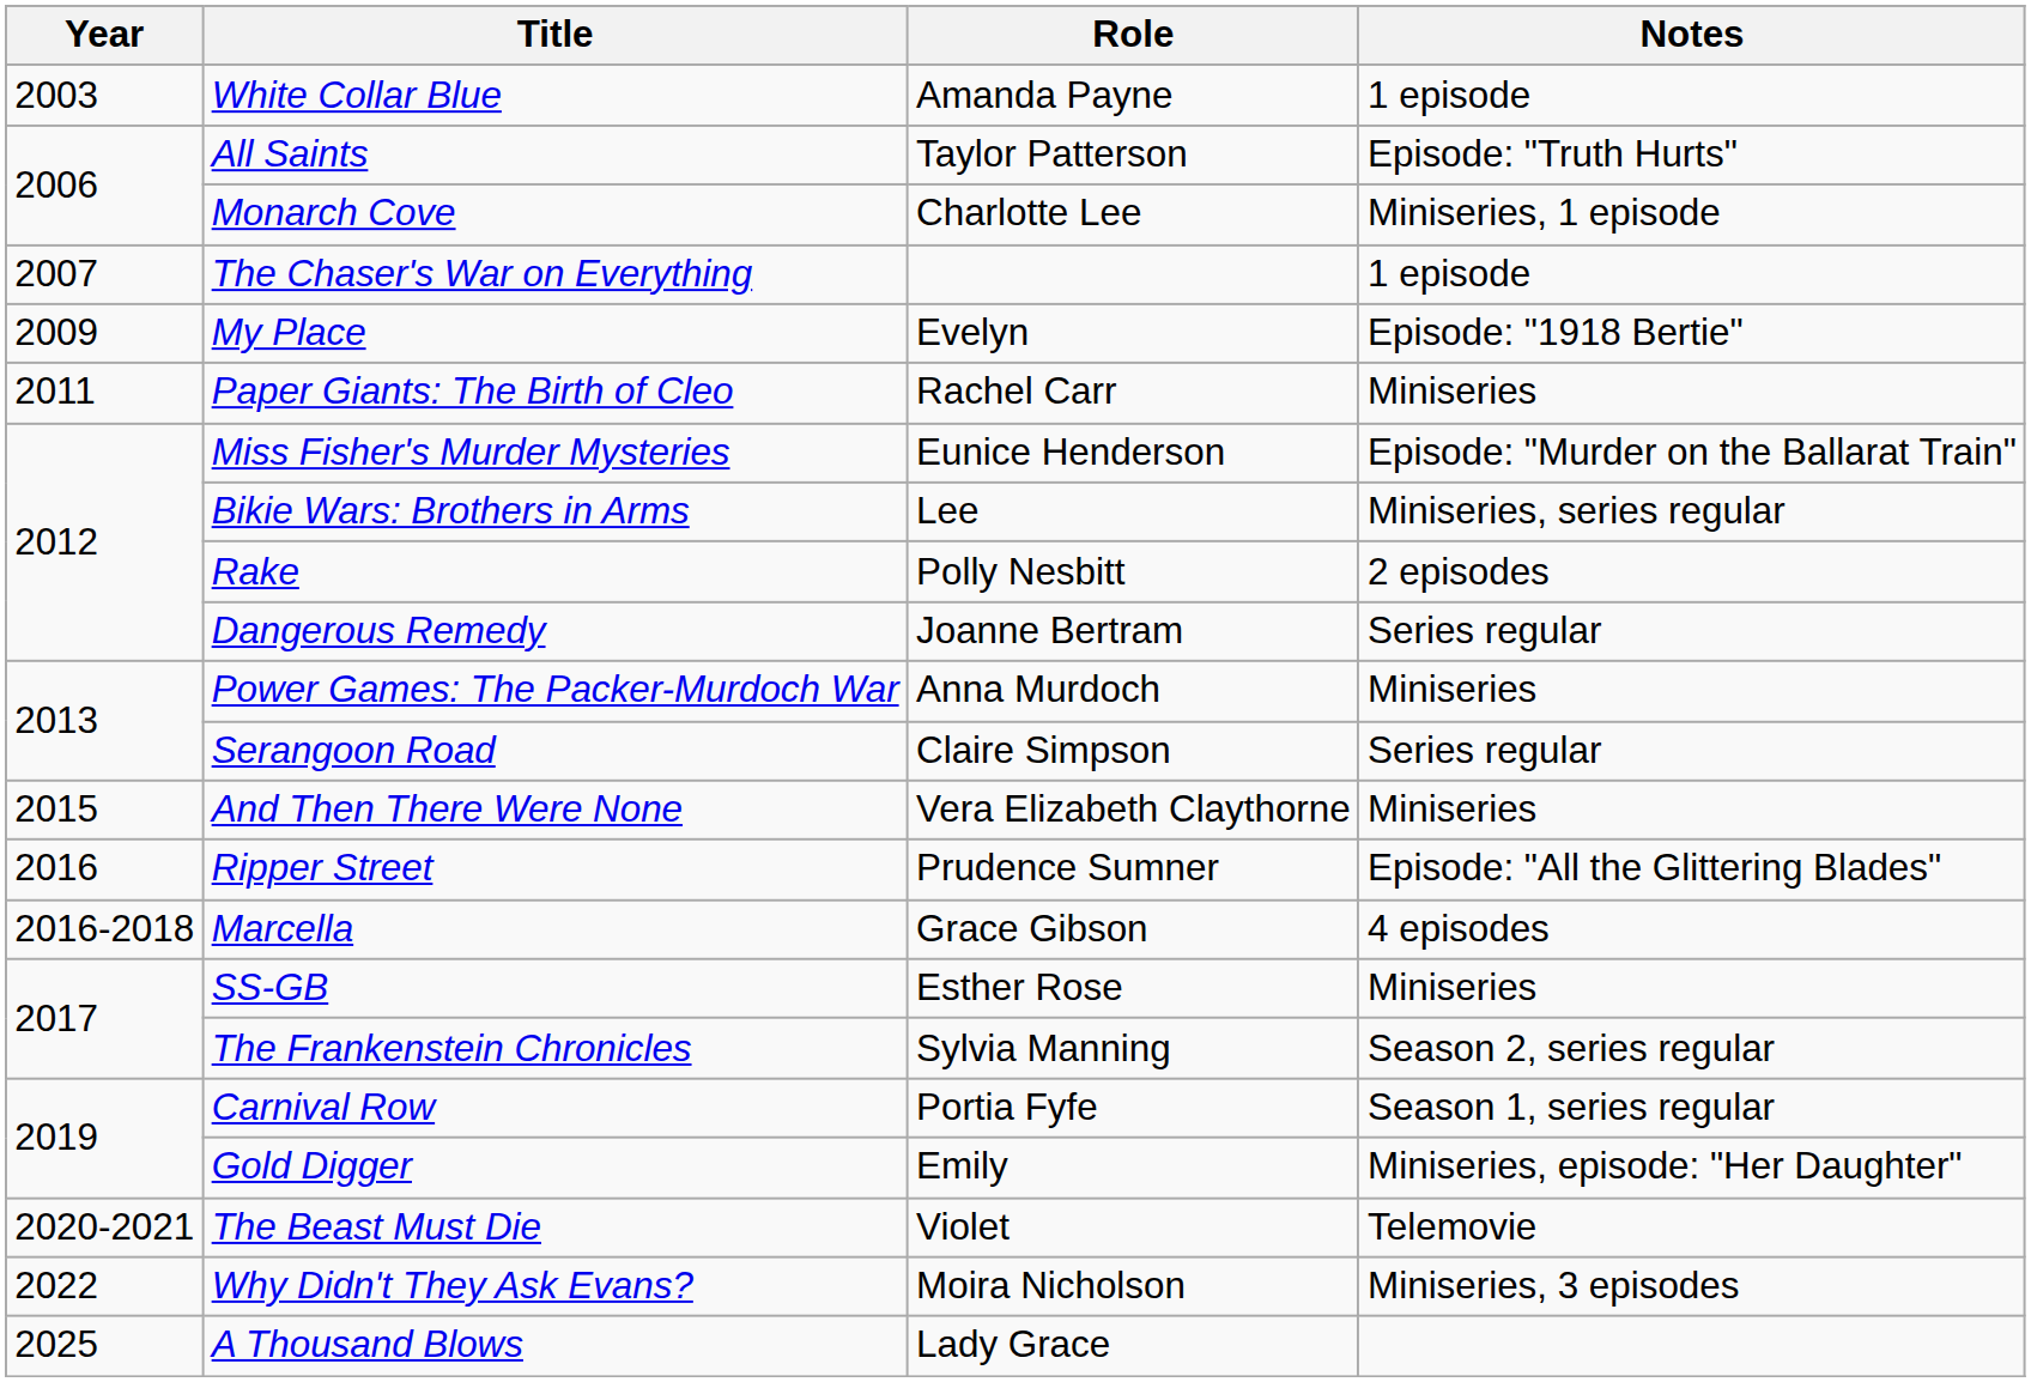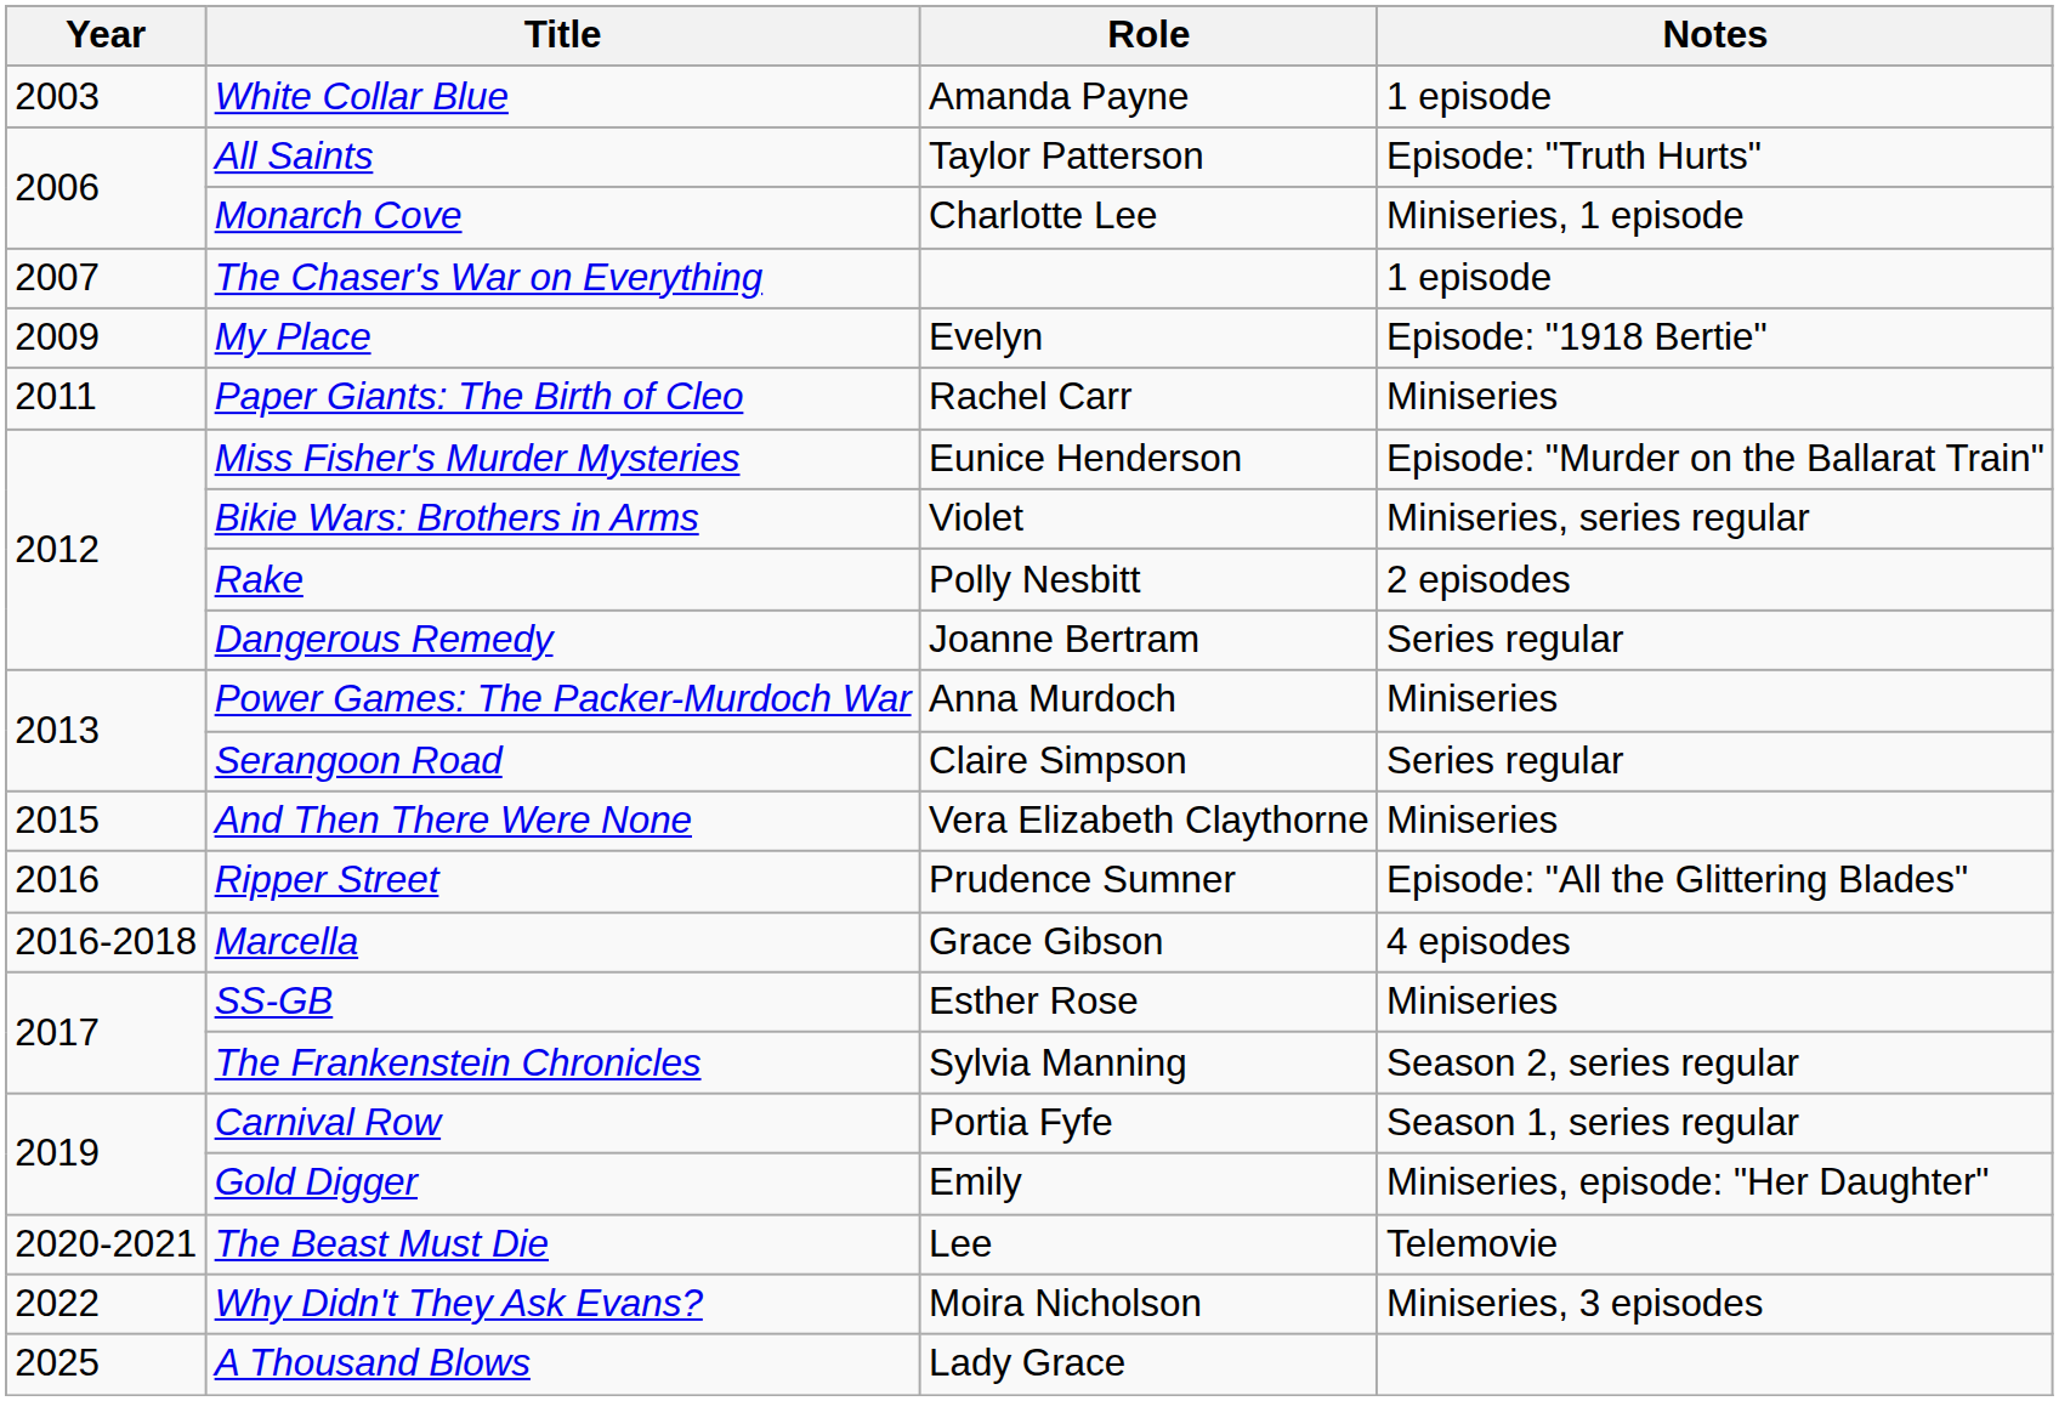 <table class="wikitable sortable">
 <tr>
 <th>Year</th>
 <th>Title</th>
 <th>Role</th>
 <th>Notes</th>
 </tr>
 <tr>
 <td>2003</td>
 <td><em><a href='#'>White Collar Blue</a></em></td>
 <td>Amanda Payne</td>
 <td>1 episode</td>
 </tr>
 <tr>
 <td rowspan="2">2006</td>
 <td><em><a href='#'>All Saints</a></em></td>
 <td>Taylor Patterson</td>
 <td>Episode: "Truth Hurts"</td>
 </tr>
 <tr>
 <td><em><a href='#'>Monarch Cove</a></em></td>
 <td>Charlotte Lee</td>
 <td>Miniseries, 1 episode</td>
 </tr>
 <tr>
 <td>2007</td>
 <td><em><a href='#'>The Chaser's War on Everything</a></em></td>
 <td></td>
 <td>1 episode</td>
 </tr>
 <tr>
 <td>2009</td>
 <td><em><a href='#'>My Place</a></em></td>
 <td>Evelyn</td>
 <td>Episode: "1918 Bertie"</td>
 </tr>
 <tr>
 <td>2011</td>
 <td><em><a href='#'>Paper Giants: The Birth of Cleo</a></em></td>
 <td>Rachel Carr</td>
 <td>Miniseries</td>
 </tr>
 <tr>
 <td rowspan="4">2012</td>
 <td><em><a href='#'>Miss Fisher's Murder Mysteries</a></em></td>
 <td>Eunice Henderson</td>
 <td>Episode: "Murder on the Ballarat Train"</td>
 </tr>
 <tr>
 <td><em><a href='#'>Bikie Wars: Brothers in Arms</a></em></td>
-<td>Lee</td>
+<td>Violet</td>
 <td>Miniseries, series regular</td>
 </tr>
 <tr>
 <td><em><a href='#'>Rake</a></em></td>
 <td>Polly Nesbitt</td>
 <td>2 episodes</td>
 </tr>
 <tr>
 <td><em><a href='#'>Dangerous Remedy</a></em></td>
 <td>Joanne Bertram</td>
 <td>Series regular</td>
 </tr>
 <tr>
 <td rowspan="2">2013</td>
 <td><em><a href='#'>Power Games: The Packer-Murdoch War</a></em></td>
 <td>Anna Murdoch</td>
 <td>Miniseries</td>
 </tr>
 <tr>
 <td><em><a href='#'>Serangoon Road</a></em></td>
 <td>Claire Simpson</td>
 <td>Series regular</td>
 </tr>
 <tr>
 <td>2015</td>
 <td><em><a href='#'>And Then There Were None</a></em></td>
 <td>Vera Elizabeth Claythorne</td>
 <td>Miniseries</td>
 </tr>
 <tr>
 <td>2016</td>
 <td><em><a href='#'>Ripper Street</a></em></td>
 <td>Prudence Sumner</td>
 <td>Episode: "All the Glittering Blades"</td>
 </tr>
 <tr>
 <td>2016-2018</td>
 <td><em><a href='#'>Marcella</a></em></td>
 <td>Grace Gibson</td>
 <td>4 episodes</td>
 </tr>
 <tr>
 <td rowspan="2">2017</td>
 <td><em><a href='#'>SS-GB</a></em></td>
 <td>Esther Rose</td>
 <td>Miniseries</td>
 </tr>
 <tr>
 <td><em><a href='#'>The Frankenstein Chronicles</a></em></td>
 <td>Sylvia Manning</td>
 <td>Season 2, series regular</td>
 </tr>
 <tr>
 <td rowspan="2">2019</td>
 <td><em><a href='#'>Carnival Row</a></em></td>
 <td>Portia Fyfe</td>
 <td>Season 1, series regular</td>
 </tr>
 <tr>
 <td><em><a href='#'>Gold Digger</a></em></td>
 <td>Emily</td>
 <td>Miniseries, episode: "Her Daughter"</td>
 </tr>
 <tr>
 <td>2020-2021</td>
 <td><em><a href='#'>The Beast Must Die</a></em></td>
-<td>Violet</td>
+<td>Lee</td>
 <td>Telemovie</td>
 </tr>
 <tr>
 <td>2022</td>
 <td><em><a href='#'> Why Didn't They Ask Evans?</a></em></td>
 <td>Moira Nicholson</td>
 <td>Miniseries, 3 episodes</td>
 </tr>
 <tr>
 <td>2025</td>
 <td><em><a href='#'>A Thousand Blows</a></em></td>
 <td>Lady Grace</td>
 <td></td>
 </tr>
 <tr>
 </tr>
 </table>
